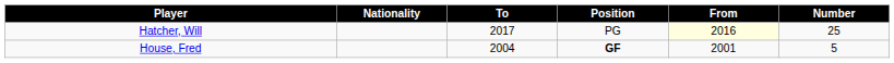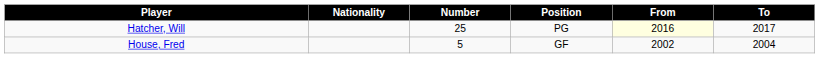 <table class="wikitable" style="text-align:center" width="80%">
 <tr>
 <th style="background:black;color:white;" width="30%">Player</th>
 <th style="background:black;color:white;" width="10%">Nationality</th>
-<th style="background:black;color:white;" width="10%">To</th>
+<th style="background:black;color:white;" width="10%">Number</th>
 <th style="background:black;color:white;" width="10%">Position</th>
 <th style="background:black;color:white;" width="10%">From</th>
-<th style="background:black;color:white;" width="10%">Number</th>
+<th style="background:black;color:white;" width="10%">To</th>
 </tr>
 <tr>
 <td><a href='#'>Hatcher, Will</a></td>
 <td></td>
-<td>2017</td>
+<td>25</td>
 <td>PG</td>
 <td style="background: lightyellow;">2016</td>
-<td>25</td>
+<td>2017</td>
 </tr>
 <tr>
 <td><a href='#'>House, Fred</a></td>
 <td></td>
+<td>5</td>
+<td>GF</td>
+<td>2002</td>
 <td>2004</td>
-<td><strong>GF</strong></td>
-<td>2001</td>
-<td>5</td>
 </tr>
 </table>
